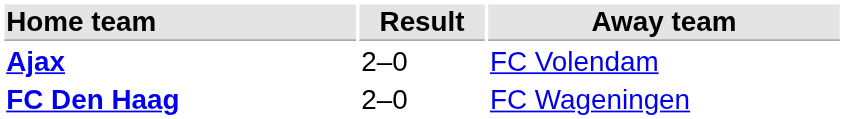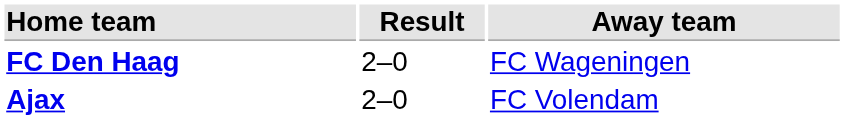 <table>
 <tr bgcolor="#E4E4E4">
 <th style="border-bottom:1px solid #AAAAAA" width="200" align="left">Home team</th>
 <th style="border-bottom:1px solid #AAAAAA" width="70" align="center">Result</th>
 <th style="border-bottom:1px solid #AAAAAA" width="200">Away team</th>
 </tr>
 <tr>
+<td><strong><a href='#'>FC Den Haag</a></strong></td>
+<td>2–0</td>
+<td><a href='#'>FC Wageningen</a></td>
+</tr>
+<tr>
 <td><strong><a href='#'>Ajax</a></strong></td>
 <td>2–0</td>
 <td><a href='#'>FC Volendam</a></td>
 </tr>
-<tr>
-<td><strong><a href='#'>FC Den Haag</a></strong></td>
-<td>2–0</td>
-<td><a href='#'>FC Wageningen</a></td>
-</tr>
 </table>
